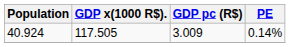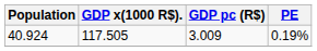 <table class="wikitable" border="1">
 <tr>
 <th>Population </th>
 <th><a href='#'>GDP</a> x(1000 R$).</th>
 <th><a href='#'>GDP pc</a> (R$)</th>
 <th><a href='#'>PE</a></th>
 </tr>
 <tr>
 <td>40.924</td>
 <td>117.505</td>
 <td>3.009</td>
-<td>0.14%</td>
+<td>0.19%</td>
 </tr>
 <tr>
 </tr>
 </table>
